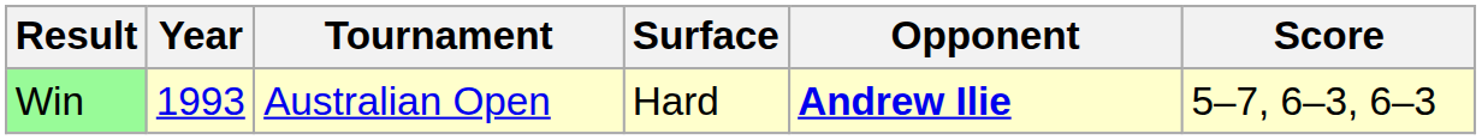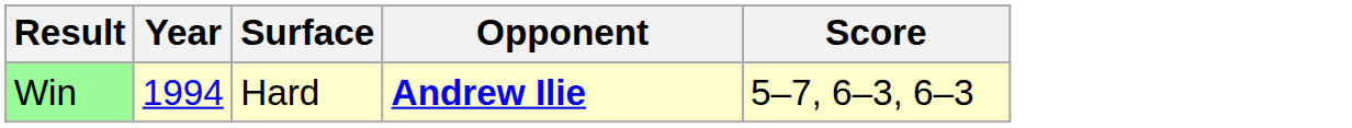 <table class="sortable wikitable">
 <tr>
 <th style="width:40px;">Result</th>
 <th style="width:30px;">Year</th>
-<th style="width:140px;">Tournament</th>
 <th style="width:50px;">Surface</th>
 <th style="width:150px;">Opponent</th>
 <th style="width:110px;" class="unsortable">Score</th>
 </tr>
 <tr style="background:#ffffcc;">
 <td style="background:#98fb98;">Win</td>
-<td><a href='#'>1993</a></td>
-<td><a href='#'>Australian Open</a></td>
+<td><a href='#'>1994</a></td>
 <td>Hard</td>
 <td><strong> <a href='#'>Andrew Ilie</a></strong></td>
 <td>5–7, 6–3, 6–3</td>
 </tr>
 </table>
